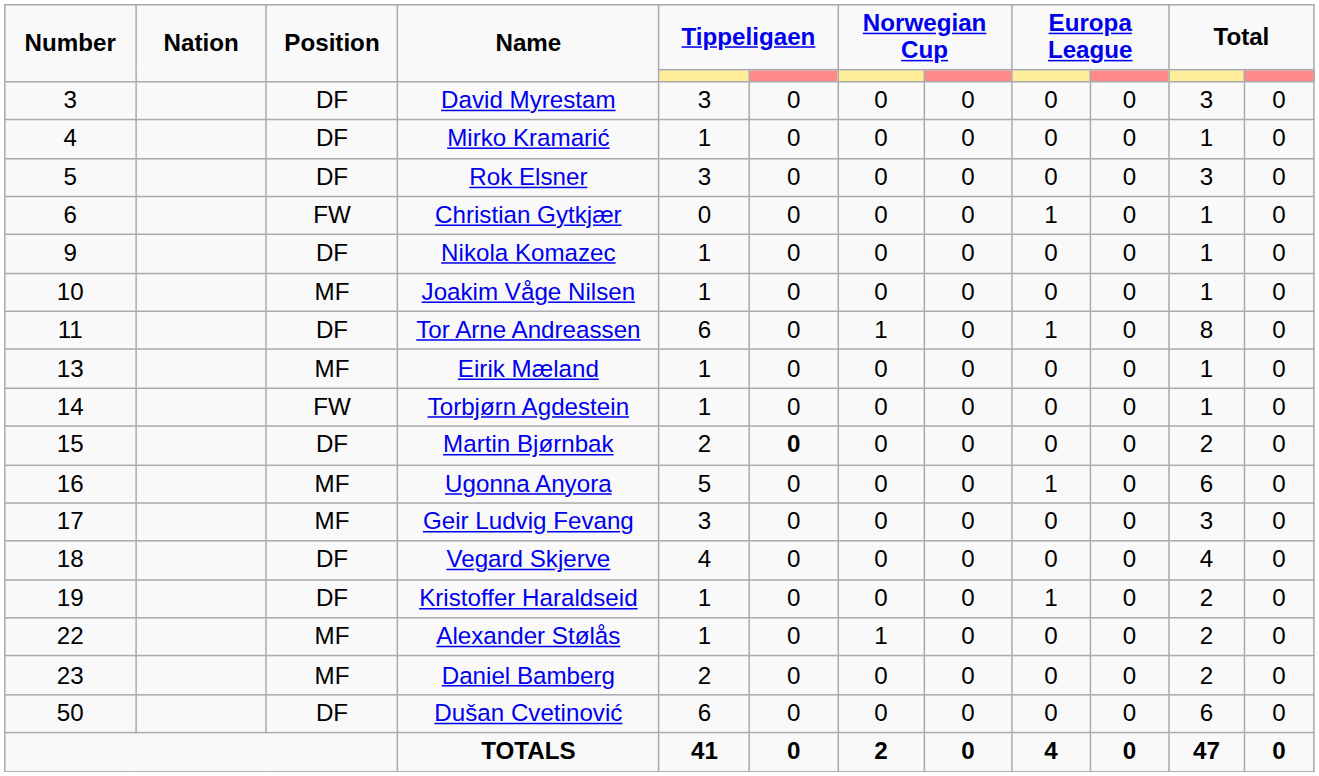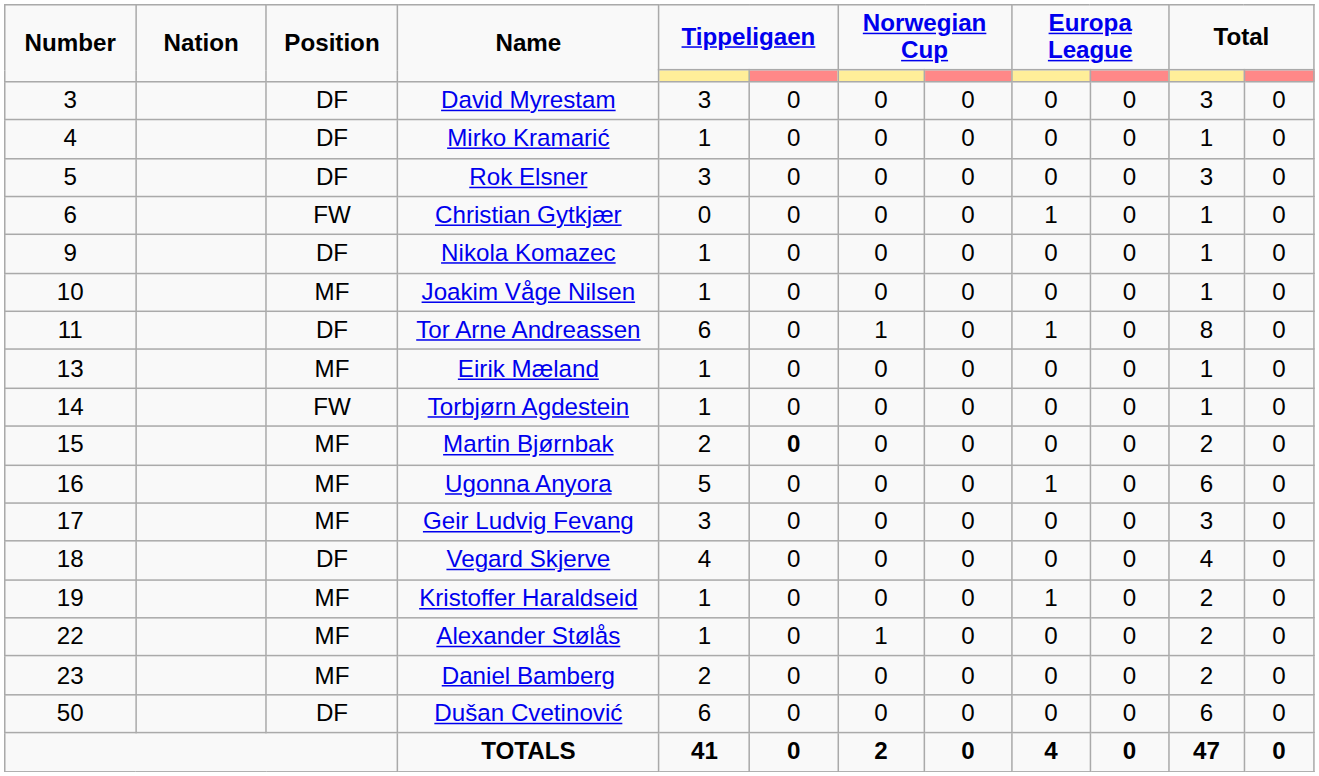 <table class="wikitable" style="font-size: 100%; text-align: center;">
 <tr>
 <td rowspan=2 width="10%" align=center><strong>Number</strong></td>
 <td rowspan=2 width="10%" align=center><strong>Nation</strong></td>
 <td rowspan=2 width="10%" align=center><strong>Position</strong></td>
 <td rowspan=2 width="20%" align=center><strong>Name</strong></td>
 <td colspan=2 align=center><strong><a href='#'>Tippeligaen</a></strong></td>
 <td colspan=2 align=center><strong><a href='#'>Norwegian Cup</a></strong></td>
 <td colspan=2 align=center><strong><a href='#'>Europa League</a></strong></td>
 <td colspan=2 align=center><strong>Total</strong></td>
 </tr>
 <tr>
 <th width=60 style="background: #FFEE99"></th>
 <th width=60 style="background: #FF8888"></th>
 <th width=60 style="background: #FFEE99"></th>
 <th width=60 style="background: #FF8888"></th>
 <th width=60 style="background: #FFEE99"></th>
 <th width=60 style="background: #FF8888"></th>
 <th width=60 style="background: #FFEE99"></th>
 <th width=60 style="background: #FF8888"></th>
 </tr>
 <tr>
 <td>3</td>
 <td></td>
 <td>DF</td>
 <td><a href='#'>David Myrestam</a></td>
 <td>3</td>
 <td>0</td>
 <td>0</td>
 <td>0</td>
 <td>0</td>
 <td>0</td>
 <td>3</td>
 <td>0</td>
 </tr>
 <tr>
 <td>4</td>
 <td></td>
 <td>DF</td>
 <td><a href='#'>Mirko Kramarić</a></td>
 <td>1</td>
 <td>0</td>
 <td>0</td>
 <td>0</td>
 <td>0</td>
 <td>0</td>
 <td>1</td>
 <td>0</td>
 </tr>
 <tr>
 <td>5</td>
 <td></td>
 <td>DF</td>
 <td><a href='#'>Rok Elsner</a></td>
 <td>3</td>
 <td>0</td>
 <td>0</td>
 <td>0</td>
 <td>0</td>
 <td>0</td>
 <td>3</td>
 <td>0</td>
 </tr>
 <tr>
 <td>6</td>
 <td></td>
 <td>FW</td>
 <td><a href='#'>Christian Gytkjær</a></td>
 <td>0</td>
 <td>0</td>
 <td>0</td>
 <td>0</td>
 <td>1</td>
 <td>0</td>
 <td>1</td>
 <td>0</td>
 </tr>
 <tr>
 <td>9</td>
 <td></td>
 <td>DF</td>
 <td><a href='#'>Nikola Komazec</a></td>
 <td>1</td>
 <td>0</td>
 <td>0</td>
 <td>0</td>
 <td>0</td>
 <td>0</td>
 <td>1</td>
 <td>0</td>
 </tr>
 <tr>
 <td>10</td>
 <td></td>
 <td>MF</td>
 <td><a href='#'>Joakim Våge Nilsen</a></td>
 <td>1</td>
 <td>0</td>
 <td>0</td>
 <td>0</td>
 <td>0</td>
 <td>0</td>
 <td>1</td>
 <td>0</td>
 </tr>
 <tr>
 <td>11</td>
 <td></td>
 <td>DF</td>
 <td><a href='#'>Tor Arne Andreassen</a></td>
 <td>6</td>
 <td>0</td>
 <td>1</td>
 <td>0</td>
 <td>1</td>
 <td>0</td>
 <td>8</td>
 <td>0</td>
 </tr>
 <tr>
 <td>13</td>
 <td></td>
 <td>MF</td>
 <td><a href='#'>Eirik Mæland</a></td>
 <td>1</td>
 <td>0</td>
 <td>0</td>
 <td>0</td>
 <td>0</td>
 <td>0</td>
 <td>1</td>
 <td>0</td>
 </tr>
 <tr>
 <td>14</td>
 <td></td>
 <td>FW</td>
 <td><a href='#'>Torbjørn Agdestein</a></td>
 <td>1</td>
 <td>0</td>
 <td>0</td>
 <td>0</td>
 <td>0</td>
 <td>0</td>
 <td>1</td>
 <td>0</td>
 </tr>
 <tr>
 <td>15</td>
 <td></td>
-<td>DF</td>
+<td>MF</td>
 <td><a href='#'>Martin Bjørnbak</a></td>
 <td>2</td>
 <td><strong>0</strong></td>
 <td>0</td>
 <td>0</td>
 <td>0</td>
 <td>0</td>
 <td>2</td>
 <td>0</td>
 </tr>
 <tr>
 <td>16</td>
 <td></td>
 <td>MF</td>
 <td><a href='#'>Ugonna Anyora</a></td>
 <td>5</td>
 <td>0</td>
 <td>0</td>
 <td>0</td>
 <td>1</td>
 <td>0</td>
 <td>6</td>
 <td>0</td>
 </tr>
 <tr>
 <td>17</td>
 <td></td>
 <td>MF</td>
 <td><a href='#'>Geir Ludvig Fevang</a></td>
 <td>3</td>
 <td>0</td>
 <td>0</td>
 <td>0</td>
 <td>0</td>
 <td>0</td>
 <td>3</td>
 <td>0</td>
 </tr>
 <tr>
 <td>18</td>
 <td></td>
 <td>DF</td>
 <td><a href='#'>Vegard Skjerve</a></td>
 <td>4</td>
 <td>0</td>
 <td>0</td>
 <td>0</td>
 <td>0</td>
 <td>0</td>
 <td>4</td>
 <td>0</td>
 </tr>
 <tr>
 <td>19</td>
 <td></td>
-<td>DF</td>
+<td>MF</td>
 <td><a href='#'>Kristoffer Haraldseid</a></td>
 <td>1</td>
 <td>0</td>
 <td>0</td>
 <td>0</td>
 <td>1</td>
 <td>0</td>
 <td>2</td>
 <td>0</td>
 </tr>
 <tr>
 <td>22</td>
 <td></td>
 <td>MF</td>
 <td><a href='#'>Alexander Stølås</a></td>
 <td>1</td>
 <td>0</td>
 <td>1</td>
 <td>0</td>
 <td>0</td>
 <td>0</td>
 <td>2</td>
 <td>0</td>
 </tr>
 <tr>
 <td>23</td>
 <td></td>
 <td>MF</td>
 <td><a href='#'>Daniel Bamberg</a></td>
 <td>2</td>
 <td>0</td>
 <td>0</td>
 <td>0</td>
 <td>0</td>
 <td>0</td>
 <td>2</td>
 <td>0</td>
 </tr>
 <tr>
 <td>50</td>
 <td></td>
 <td>DF</td>
 <td><a href='#'>Dušan Cvetinović</a></td>
 <td>6</td>
 <td>0</td>
 <td>0</td>
 <td>0</td>
 <td>0</td>
 <td>0</td>
 <td>6</td>
 <td>0</td>
 </tr>
 <tr>
 <td colspan=3></td>
 <td><strong>TOTALS</strong></td>
 <td><strong>41</strong></td>
 <td><strong>0</strong></td>
 <td><strong>2</strong></td>
 <td><strong>0</strong></td>
 <td><strong>4</strong></td>
 <td><strong>0</strong></td>
 <td><strong>47</strong></td>
 <td><strong>0</strong></td>
 </tr>
 </table>
